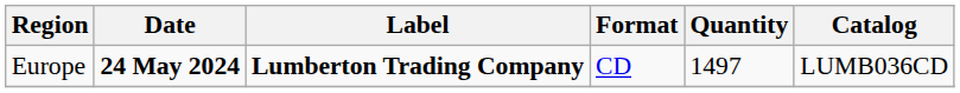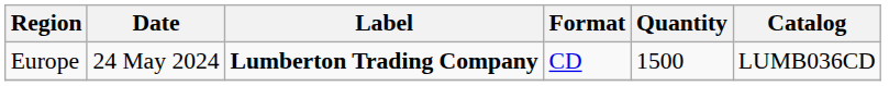 <table class="wikitable">
 <tr>
 <th>Region</th>
 <th>Date</th>
 <th>Label</th>
 <th>Format</th>
 <th>Quantity</th>
 <th>Catalog</th>
 </tr>
 <tr>
 <td>Europe</td>
-<td><strong>24 May 2024</strong></td>
+<td>24 May 2024</td>
 <td><strong>Lumberton Trading Company</strong></td>
 <td><a href='#'>CD</a></td>
-<td>1497</td>
+<td>1500</td>
 <td>LUMB036CD</td>
 </tr>
 <tr>
 </tr>
 </table>
